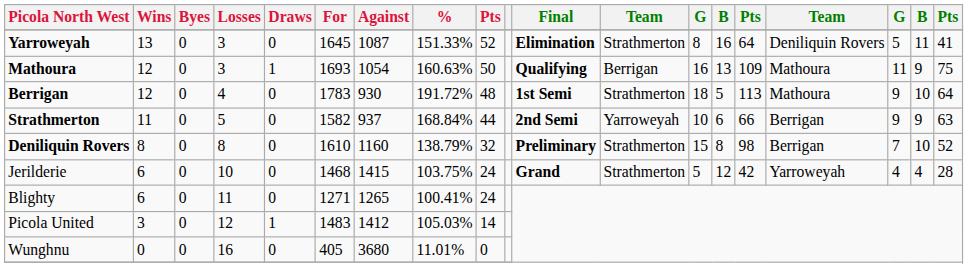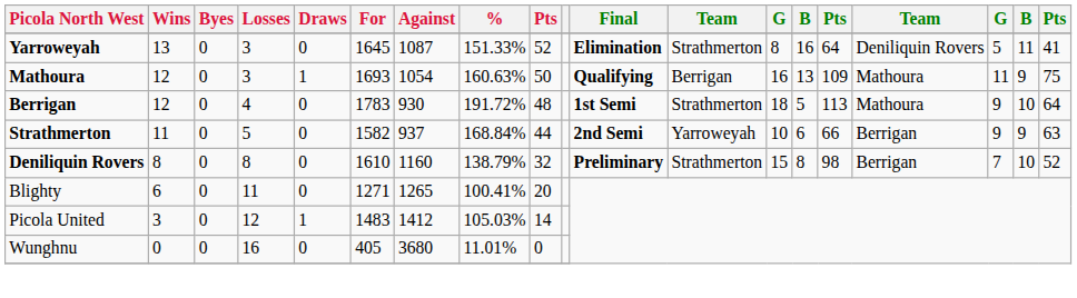 <table style="font-size: 85%; text-align: left;" class="wikitable">
 <tr>
 <th style="color:crimson">Picola North West</th>
 <th style="color:crimson">Wins</th>
 <th style="color:crimson">Byes</th>
 <th style="color:crimson">Losses</th>
 <th style="color:crimson">Draws</th>
 <th style="color:crimson">For</th>
 <th style="color:crimson">Against</th>
 <th style="color:crimson">%</th>
 <th style="color:crimson">Pts</th>
 <th></th>
 <th style="color:green">Final</th>
 <th style="color:green">Team</th>
 <th style="color:green">G</th>
 <th style="color:green">B</th>
 <th style="color:green">Pts</th>
 <th style="color:green">Team</th>
 <th style="color:green">G</th>
 <th style="color:green">B</th>
 <th style="color:green">Pts</th>
 </tr>
 <tr>
 </tr>
 <tr>
 </tr>
 <tr>
 <td><strong>	Yarroweyah	</strong></td>
 <td>13</td>
 <td>0</td>
 <td>3</td>
 <td>0</td>
 <td>1645</td>
 <td>1087</td>
 <td>151.33%</td>
 <td>52</td>
 <td></td>
 <td><strong>Elimination</strong></td>
 <td>Strathmerton</td>
 <td>8</td>
 <td>16</td>
 <td>64</td>
 <td>Deniliquin Rovers</td>
 <td>5</td>
 <td>11</td>
 <td>41</td>
 </tr>
 <tr>
 <td><strong>	Mathoura	</strong></td>
 <td>12</td>
 <td>0</td>
 <td>3</td>
 <td>1</td>
 <td>1693</td>
 <td>1054</td>
 <td>160.63%</td>
 <td>50</td>
 <td></td>
 <td><strong>Qualifying</strong></td>
 <td>Berrigan</td>
 <td>16</td>
 <td>13</td>
 <td>109</td>
 <td>Mathoura</td>
 <td>11</td>
 <td>9</td>
 <td>75</td>
 </tr>
 <tr>
 <td><strong>	Berrigan	</strong></td>
 <td>12</td>
 <td>0</td>
 <td>4</td>
 <td>0</td>
 <td>1783</td>
 <td>930</td>
 <td>191.72%</td>
 <td>48</td>
 <td></td>
 <td><strong>1st Semi</strong></td>
 <td>Strathmerton</td>
 <td>18</td>
 <td>5</td>
 <td>113</td>
 <td>Mathoura</td>
 <td>9</td>
 <td>10</td>
 <td>64</td>
 </tr>
 <tr>
 <td><strong>	Strathmerton	</strong></td>
 <td>11</td>
 <td>0</td>
 <td>5</td>
 <td>0</td>
 <td>1582</td>
 <td>937</td>
 <td>168.84%</td>
 <td>44</td>
 <td></td>
 <td><strong>2nd Semi</strong></td>
 <td>Yarroweyah</td>
 <td>10</td>
 <td>6</td>
 <td>66</td>
 <td>Berrigan</td>
 <td>9</td>
 <td>9</td>
 <td>63</td>
 </tr>
 <tr>
 <td><strong>	Deniliquin Rovers	</strong></td>
 <td>8</td>
 <td>0</td>
 <td>8</td>
 <td>0</td>
 <td>1610</td>
 <td>1160</td>
 <td>138.79%</td>
 <td>32</td>
 <td></td>
 <td><strong>Preliminary</strong></td>
 <td>Strathmerton</td>
 <td>15</td>
 <td>8</td>
 <td>98</td>
 <td>Berrigan</td>
 <td>7</td>
 <td>10</td>
 <td>52</td>
 </tr>
 <tr>
-<td>Jerilderie</td>
-<td>6</td>
-<td>0</td>
-<td>10</td>
-<td>0</td>
-<td>1468</td>
-<td>1415</td>
-<td>103.75%</td>
-<td>24</td>
-<td></td>
-<td><strong>Grand</strong></td>
-<td>Strathmerton</td>
-<td>5</td>
-<td>12</td>
-<td>42</td>
-<td>Yarroweyah</td>
-<td>4</td>
-<td>4</td>
-<td>28</td>
-</tr>
-<tr>
 <td>Blighty</td>
 <td>6</td>
 <td>0</td>
 <td>11</td>
 <td>0</td>
 <td>1271</td>
 <td>1265</td>
 <td>100.41%</td>
-<td>24</td>
+<td>20</td>
 <td></td>
 </tr>
 <tr>
 <td>Picola United</td>
 <td>3</td>
 <td>0</td>
 <td>12</td>
 <td>1</td>
 <td>1483</td>
 <td>1412</td>
 <td>105.03%</td>
 <td>14</td>
 <td></td>
 </tr>
 <tr>
 <td>Wunghnu</td>
 <td>0</td>
 <td>0</td>
 <td>16</td>
 <td>0</td>
 <td>405</td>
 <td>3680</td>
 <td>11.01%</td>
 <td>0</td>
 <td></td>
 </tr>
 <tr>
 </tr>
 </table>
